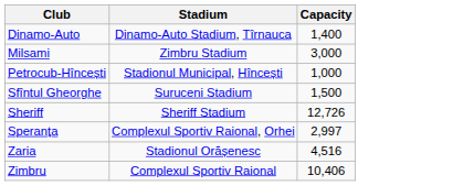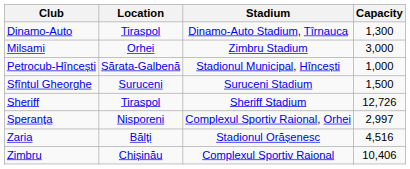 <table class="wikitable sortable" style="text-align:center;">
 <tr>
 <th>Club</th>
+<th>Location</th>
 <th>Stadium</th>
 <th>Capacity</th>
 </tr>
 <tr>
 <td style="text-align:left;"><a href='#'>Dinamo-Auto</a></td>
+<td><a href='#'>Tiraspol</a></td>
 <td><a href='#'>Dinamo-Auto Stadium</a>, <a href='#'>Tîrnauca</a></td>
-<td>1,400</td>
+<td>1,300</td>
 </tr>
 <tr>
 <td style="text-align:left;"><a href='#'>Milsami</a></td>
+<td><a href='#'>Orhei</a></td>
 <td><a href='#'>Zimbru Stadium</a></td>
 <td>3,000</td>
 </tr>
 <tr>
 <td style="text-align:left;"><a href='#'>Petrocub-Hîncești</a></td>
+<td><a href='#'>Sărata-Galbenă</a></td>
 <td><a href='#'>Stadionul Municipal</a>, <a href='#'>Hîncești</a></td>
 <td>1,000</td>
 </tr>
 <tr>
 <td style="text-align:left;"><a href='#'>Sfîntul Gheorghe</a></td>
+<td><a href='#'>Suruceni</a></td>
 <td><a href='#'>Suruceni Stadium</a></td>
 <td>1,500</td>
 </tr>
 <tr>
 <td style="text-align:left;"><a href='#'>Sheriff</a></td>
+<td><a href='#'>Tiraspol</a></td>
 <td><a href='#'>Sheriff Stadium</a></td>
 <td>12,726</td>
 </tr>
 <tr>
 <td style="text-align:left;"><a href='#'>Speranța</a></td>
+<td><a href='#'>Nisporeni</a></td>
 <td><a href='#'>Complexul Sportiv Raional</a>, <a href='#'>Orhei</a></td>
 <td>2,997</td>
 </tr>
 <tr>
 <td style="text-align:left;"><a href='#'>Zaria</a></td>
+<td><a href='#'>Bălți</a></td>
 <td><a href='#'>Stadionul Orășenesc</a></td>
 <td>4,516</td>
 </tr>
 <tr>
 <td style="text-align:left;"><a href='#'>Zimbru</a></td>
+<td><a href='#'>Chișinău</a></td>
 <td><a href='#'>Complexul Sportiv Raional</a></td>
 <td>10,406</td>
 </tr>
 </table>
